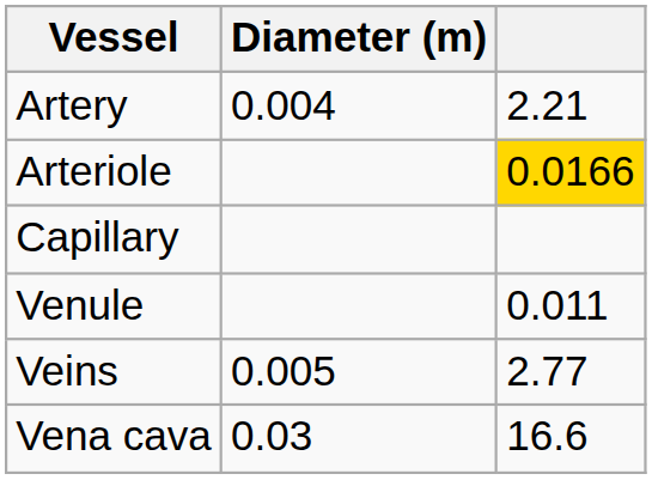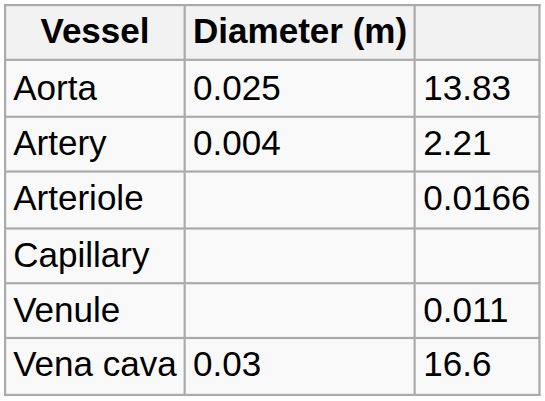 <table class="wikitable">
 <tr>
 <th>Vessel</th>
 <th>Diameter (m)</th>
 <th></th>
+</tr>
+<tr>
+<td>Aorta</td>
+<td>0.025</td>
+<td>13.83</td>
 </tr>
 <tr>
 <td>Artery</td>
 <td>0.004</td>
 <td>2.21</td>
 </tr>
 <tr>
 <td>Arteriole</td>
 <td></td>
-<td style="background: gold;">0.0166</td>
+<td>0.0166</td>
 </tr>
 <tr>
 <td>Capillary</td>
 <td></td>
 <td></td>
 </tr>
 <tr>
 <td>Venule</td>
 <td></td>
 <td>0.011</td>
 </tr>
 <tr>
-<td>Veins</td>
-<td>0.005</td>
-<td>2.77</td>
-</tr>
-<tr>
 <td>Vena cava</td>
 <td>0.03</td>
 <td>16.6</td>
 </tr>
 </table>
